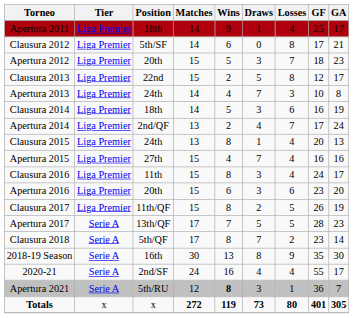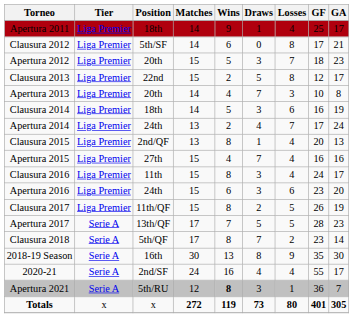 <table class=wikitable style="text-align: center;">
 <tr>
 <th>Torneo</th>
 <th>Tier</th>
 <th>Position</th>
 <th>Matches</th>
 <th>Wins</th>
 <th>Draws</th>
 <th>Losses</th>
 <th>GF</th>
 <th>GA</th>
 </tr>
 <tr>
 </tr>
 <tr bgcolor=Bronze>
 <td>Apertura 2011</td>
 <td><a href='#'>Liga Premier</a></td>
 <td>18th</td>
 <td>14</td>
 <td>9</td>
 <td>1</td>
 <td>4</td>
 <td>25</td>
 <td>17</td>
 </tr>
 <tr>
 <td>Clausura 2012</td>
 <td><a href='#'>Liga Premier</a></td>
 <td>5th/SF</td>
 <td>14</td>
 <td>6</td>
 <td>0</td>
 <td>8</td>
 <td>17</td>
 <td>21</td>
 </tr>
 <tr>
 <td>Apertura 2012</td>
 <td><a href='#'>Liga Premier</a></td>
 <td>20th</td>
 <td>15</td>
 <td>5</td>
 <td>3</td>
 <td>7</td>
 <td>18</td>
 <td>23</td>
 </tr>
 <tr>
 <td>Clausura 2013</td>
 <td><a href='#'>Liga Premier</a></td>
 <td>22nd</td>
 <td>15</td>
 <td>2</td>
 <td>5</td>
 <td>8</td>
 <td>12</td>
 <td>17</td>
 </tr>
 <tr>
 <td>Apertura 2013</td>
 <td><a href='#'>Liga Premier</a></td>
-<td>24th</td>
+<td>20th</td>
 <td>14</td>
 <td>4</td>
 <td>7</td>
 <td>3</td>
 <td>10</td>
 <td>8</td>
 </tr>
 <tr>
 <td>Clausura 2014</td>
 <td><a href='#'>Liga Premier</a></td>
 <td>18th</td>
 <td>14</td>
 <td>5</td>
 <td>3</td>
 <td>6</td>
 <td>16</td>
 <td>19</td>
 </tr>
 <tr>
 <td>Apertura 2014</td>
 <td><a href='#'>Liga Premier</a></td>
-<td>2nd/QF</td>
+<td>24th</td>
 <td>13</td>
 <td>2</td>
 <td>4</td>
 <td>7</td>
 <td>17</td>
 <td>24</td>
 </tr>
 <tr>
 <td>Clausura 2015</td>
 <td><a href='#'>Liga Premier</a></td>
-<td>24th</td>
+<td>2nd/QF</td>
 <td>13</td>
 <td>8</td>
 <td>1</td>
 <td>4</td>
 <td>20</td>
 <td>13</td>
 </tr>
 <tr>
 <td>Apertura 2015</td>
 <td><a href='#'>Liga Premier</a></td>
 <td>27th</td>
 <td>15</td>
 <td>4</td>
 <td>7</td>
 <td>4</td>
 <td>16</td>
 <td>16</td>
 </tr>
 <tr>
 <td>Clausura 2016</td>
 <td><a href='#'>Liga Premier</a></td>
 <td>11th</td>
 <td>15</td>
 <td>8</td>
 <td>3</td>
 <td>4</td>
 <td>24</td>
 <td>17</td>
 </tr>
 <tr>
 <td>Apertura 2016</td>
 <td><a href='#'>Liga Premier</a></td>
-<td>20th</td>
+<td>24th</td>
 <td>15</td>
 <td>6</td>
 <td>3</td>
 <td>6</td>
 <td>23</td>
 <td>20</td>
 </tr>
 <tr>
 <td>Clausura 2017</td>
 <td><a href='#'>Liga Premier</a></td>
 <td>11th/QF</td>
 <td>15</td>
 <td>8</td>
 <td>2</td>
 <td>5</td>
 <td>26</td>
 <td>19</td>
 </tr>
 <tr>
 <td>Apertura 2017</td>
 <td><a href='#'>Serie A</a></td>
 <td>13th/QF</td>
 <td>17</td>
 <td>7</td>
 <td>5</td>
 <td>5</td>
 <td>28</td>
 <td>23</td>
 </tr>
 <tr>
 <td>Clausura 2018</td>
 <td><a href='#'>Serie A</a></td>
 <td>5th/QF</td>
 <td>17</td>
 <td>8</td>
 <td>7</td>
 <td>2</td>
 <td>23</td>
 <td>14</td>
 </tr>
 <tr>
 <td>2018-19 Season</td>
 <td><a href='#'>Serie A</a></td>
 <td>16th</td>
 <td>30</td>
 <td>13</td>
 <td>8</td>
 <td>9</td>
 <td>35</td>
 <td>30</td>
 </tr>
 <tr>
 <td>2020-21</td>
 <td><a href='#'>Serie A</a></td>
 <td>2nd/SF</td>
 <td>24</td>
 <td>16</td>
 <td>4</td>
 <td>4</td>
 <td>55</td>
 <td>17</td>
 </tr>
 <tr bgcolor=Silver>
 <td>Apertura 2021</td>
 <td><a href='#'>Serie A</a></td>
 <td>5th/RU</td>
 <td>12</td>
 <td><strong>8</strong></td>
 <td>3</td>
 <td>1</td>
 <td>36</td>
 <td>7</td>
 </tr>
 <tr>
 <td><strong>Totals</strong></td>
 <td>x</td>
 <td>x</td>
 <td><strong>272</strong></td>
 <td><strong>119</strong></td>
 <td><strong>73</strong></td>
 <td><strong>80</strong></td>
 <td><strong>401</strong></td>
 <td><strong>305</strong></td>
 </tr>
 <tr>
 </tr>
 </table>
